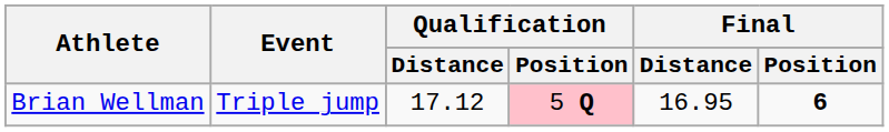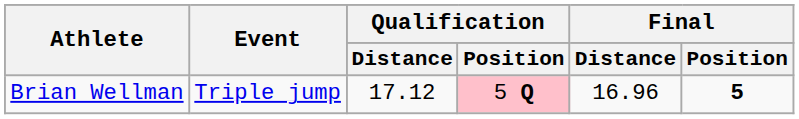 <table class=wikitable style="font-size:90%">
 <tr>
 <th rowspan="2">Athlete</th>
 <th rowspan="2">Event</th>
 <th colspan="2">Qualification</th>
 <th colspan="2">Final</th>
 </tr>
 <tr style="font-size:95%">
 <th>Distance</th>
 <th>Position</th>
 <th>Distance</th>
 <th>Position</th>
 </tr>
 <tr align=center>
 <td align=left><a href='#'>Brian Wellman</a></td>
 <td align=left><a href='#'>Triple jump</a></td>
 <td>17.12</td>
 <td style="background: pink;">5 <strong>Q</strong></td>
-<td>16.95</td>
-<td><strong>6</strong></td>
+<td>16.96</td>
+<td><strong>5</strong></td>
 </tr>
 </table>
